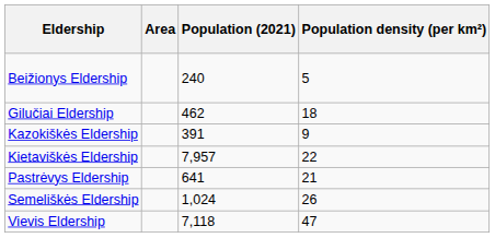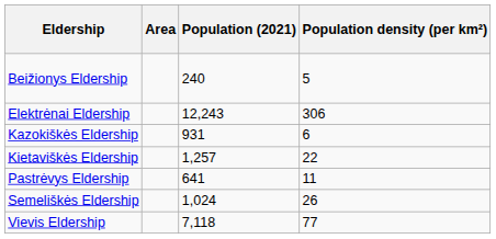 <table class="sortable wikitable" style="text-align: left; margin: 0 0 0 0;">
 <tr>
 <th scope="col" height="50px">Eldership</th>
 <th scope="col">Area</th>
 <th scope="col"><strong>Population (2021)</strong></th>
 <th scope="col"><strong>Population density (per km²)</strong></th>
 </tr>
 <tr>
 <td scope="row" height="50px"><a href='#'>Beižionys Eldership</a></td>
 <td></td>
 <td>240</td>
 <td>5</td>
 </tr>
 <tr>
-<td><a href='#'>Gilučiai Eldership</a></td>
+<td><a href='#'>Elektrėnai Eldership</a></td>
 <td></td>
-<td>462</td>
-<td>18</td>
+<td>12,243</td>
+<td>306</td>
 </tr>
 <tr>
 <td><a href='#'>Kazokiškės Eldership</a></td>
 <td></td>
-<td>391</td>
-<td>9</td>
+<td>931</td>
+<td>6</td>
 </tr>
 <tr>
 <td><a href='#'>Kietaviškės Eldership</a></td>
 <td></td>
-<td>7,957</td>
+<td>1,257</td>
 <td>22</td>
 </tr>
 <tr>
 <td><a href='#'>Pastrėvys Eldership</a></td>
 <td></td>
 <td>641</td>
-<td>21</td>
+<td>11</td>
 </tr>
 <tr>
 <td><a href='#'>Semeliškės Eldership</a></td>
 <td></td>
 <td>1,024</td>
 <td>26</td>
 </tr>
 <tr>
 <td><a href='#'>Vievis Eldership</a></td>
 <td></td>
 <td>7,118</td>
-<td>47</td>
+<td>77</td>
 </tr>
 </table>
